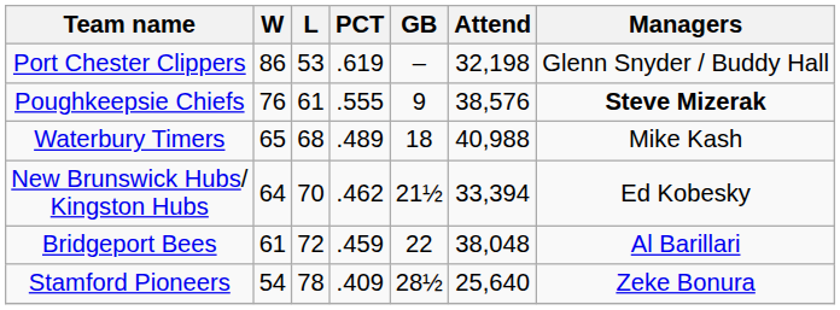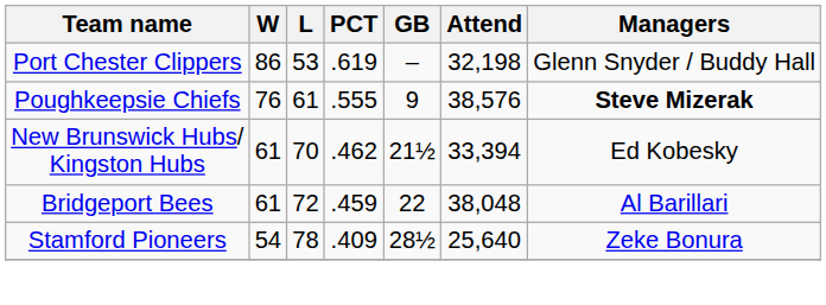 <table class="wikitable" style="text-align:center">
 <tr>
 <th>Team name</th>
 <th>W</th>
 <th>L</th>
 <th>PCT</th>
 <th>GB</th>
 <th>Attend</th>
 <th>Managers</th>
 </tr>
 <tr>
 <td><a href='#'>Port Chester Clippers</a></td>
 <td>86</td>
 <td>53</td>
 <td>.619</td>
 <td>–</td>
 <td>32,198</td>
 <td>Glenn Snyder / Buddy Hall</td>
 </tr>
 <tr>
 <td><a href='#'>Poughkeepsie Chiefs</a></td>
 <td>76</td>
 <td>61</td>
 <td>.555</td>
 <td>9</td>
 <td>38,576</td>
 <td><strong>Steve Mizerak</strong></td>
 </tr>
 <tr>
-<td><a href='#'>Waterbury Timers</a></td>
-<td>65</td>
-<td>68</td>
-<td>.489</td>
-<td>18</td>
-<td>40,988</td>
-<td>Mike Kash</td>
-</tr>
-<tr>
 <td><a href='#'>New Brunswick Hubs</a>/<br><a href='#'>Kingston Hubs</a></td>
-<td>64</td>
+<td>61</td>
 <td>70</td>
 <td>.462</td>
 <td>21½</td>
 <td>33,394</td>
 <td>Ed Kobesky</td>
 </tr>
 <tr>
 <td><a href='#'>Bridgeport Bees</a></td>
 <td>61</td>
 <td>72</td>
 <td>.459</td>
 <td>22</td>
 <td>38,048</td>
 <td><a href='#'>Al Barillari</a></td>
 </tr>
 <tr>
 <td><a href='#'>Stamford Pioneers</a></td>
 <td>54</td>
 <td>78</td>
 <td>.409</td>
 <td>28½</td>
 <td>25,640</td>
 <td><a href='#'>Zeke Bonura</a></td>
 </tr>
 <tr>
 </tr>
 </table>
